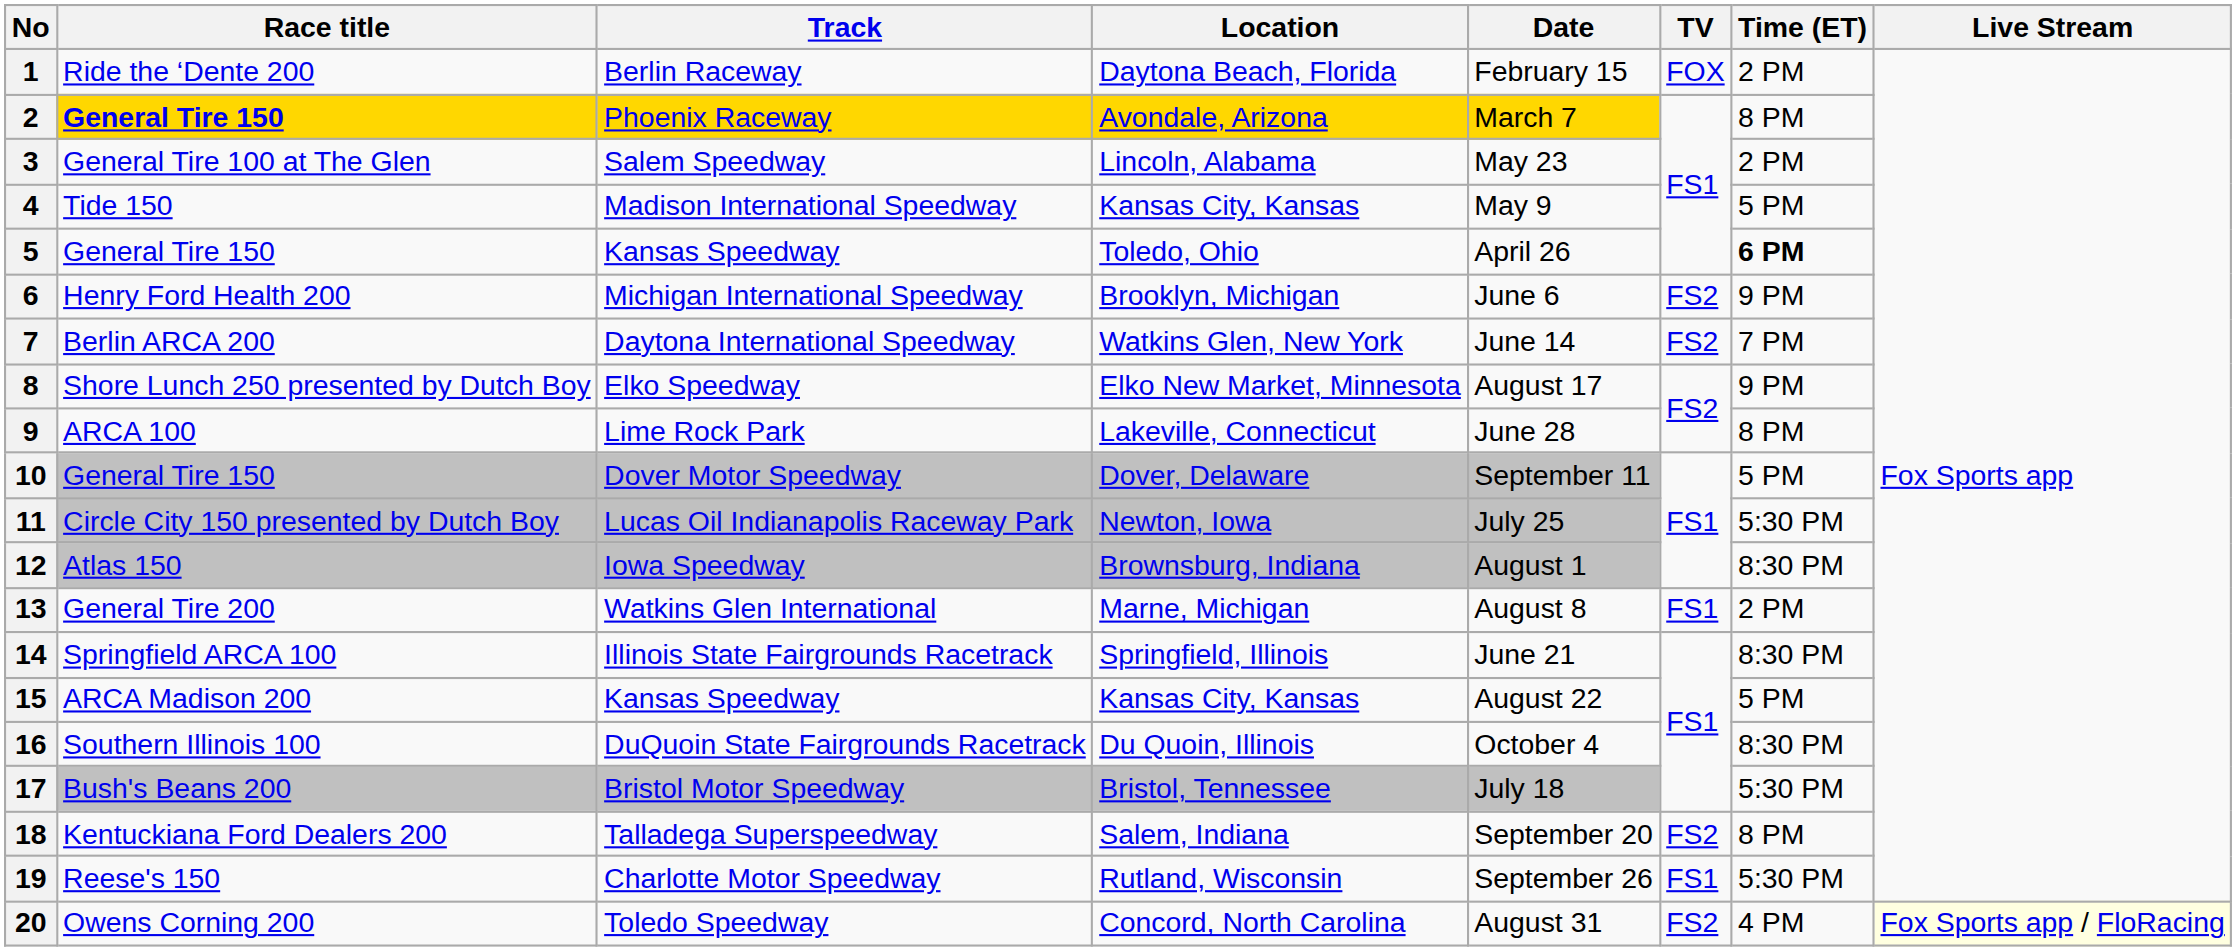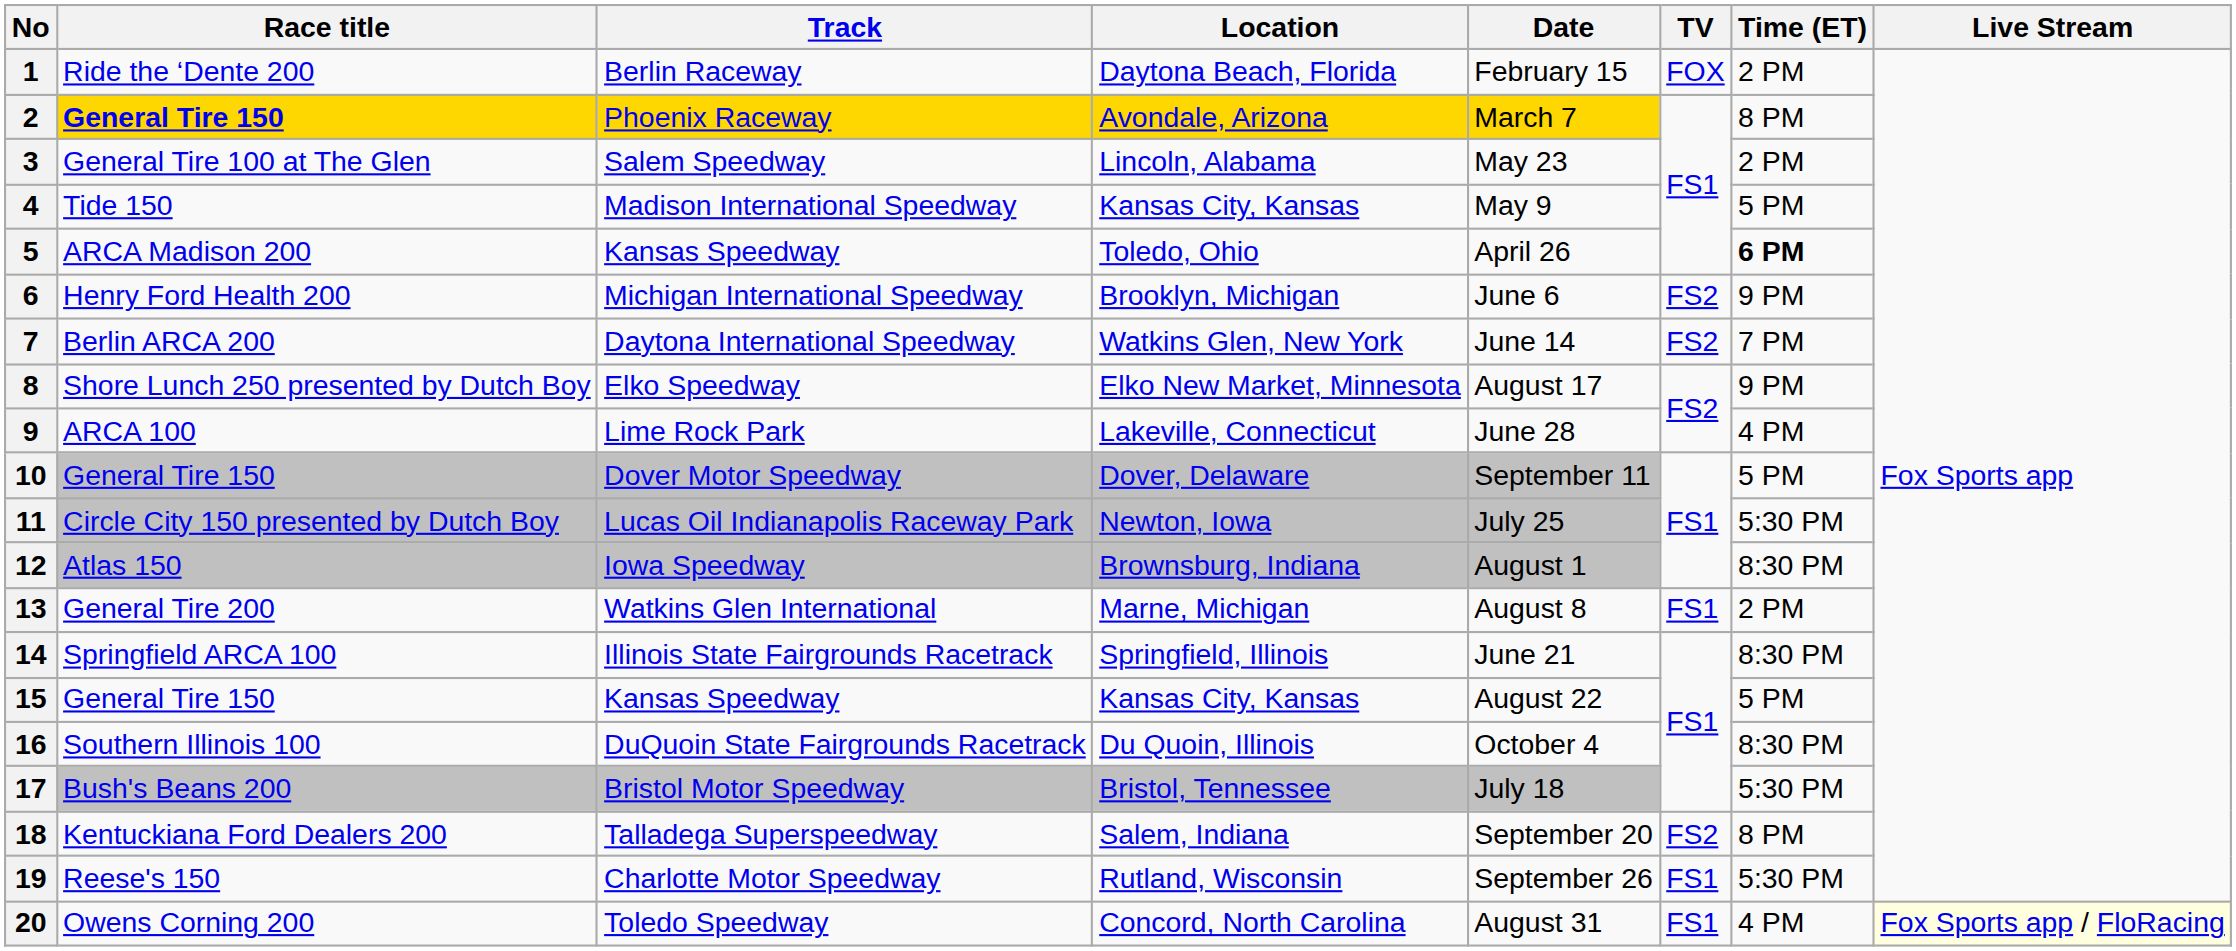 <table class="wikitable" style="font-size:85%">
 <tr>
 <th>No</th>
 <th>Race title</th>
 <th><a href='#'>Track</a></th>
 <th>Location</th>
 <th>Date</th>
 <th>TV</th>
 <th>Time (ET)</th>
 <th>Live Stream</th>
 </tr>
 <tr>
 <th>1</th>
 <td><a href='#'>Ride the ‘Dente 200</a></td>
 <td><a href='#'>Berlin Raceway</a></td>
 <td><a href='#'>Daytona Beach, Florida</a></td>
 <td>February 15</td>
 <td><a href='#'>FOX</a></td>
 <td>2 PM</td>
 <td rowspan="19"><a href='#'>Fox Sports app</a></td>
 </tr>
 <tr>
 <th>2</th>
 <td bgcolor=gold><strong><a href='#'>General Tire 150</a></strong></td>
 <td bgcolor=gold><a href='#'>Phoenix Raceway</a></td>
 <td bgcolor=gold><a href='#'>Avondale, Arizona</a></td>
 <td bgcolor=gold>March 7</td>
 <td rowspan="4"><a href='#'>FS1</a></td>
 <td>8 PM</td>
 </tr>
 <tr>
 <th>3</th>
 <td><a href='#'>General Tire 100 at The Glen</a></td>
 <td><a href='#'>Salem Speedway</a></td>
 <td><a href='#'>Lincoln, Alabama</a></td>
 <td>May 23</td>
 <td>2 PM</td>
 </tr>
 <tr>
 <th>4</th>
 <td><a href='#'>Tide 150</a></td>
 <td><a href='#'>Madison International Speedway</a></td>
 <td><a href='#'>Kansas City, Kansas</a></td>
 <td>May 9</td>
 <td>5 PM</td>
 </tr>
 <tr>
 <th>5</th>
-<td><a href='#'>General Tire 150</a></td>
+<td><a href='#'>ARCA Madison 200</a></td>
 <td><a href='#'>Kansas Speedway</a></td>
 <td><a href='#'>Toledo, Ohio</a></td>
 <td>April 26</td>
 <td><strong>6 PM</strong></td>
 </tr>
 <tr>
 <th>6</th>
 <td><a href='#'>Henry Ford Health 200</a></td>
 <td><a href='#'>Michigan International Speedway</a></td>
 <td><a href='#'>Brooklyn, Michigan</a></td>
 <td>June 6</td>
 <td><a href='#'>FS2</a></td>
 <td>9 PM</td>
 </tr>
 <tr>
 <th>7</th>
 <td><a href='#'>Berlin ARCA 200</a></td>
 <td><a href='#'>Daytona International Speedway</a></td>
 <td><a href='#'>Watkins Glen, New York</a></td>
 <td>June 14</td>
 <td><a href='#'>FS2</a></td>
 <td>7 PM</td>
 </tr>
 <tr>
 <th>8</th>
 <td><a href='#'>Shore Lunch 250 presented by Dutch Boy</a></td>
 <td><a href='#'>Elko Speedway</a></td>
 <td><a href='#'>Elko New Market, Minnesota</a></td>
 <td>August 17</td>
 <td rowspan="2"><a href='#'>FS2</a></td>
 <td>9 PM</td>
 </tr>
 <tr>
 <th>9</th>
 <td><a href='#'>ARCA 100</a></td>
 <td><a href='#'>Lime Rock Park</a></td>
 <td><a href='#'>Lakeville, Connecticut</a></td>
 <td>June 28</td>
-<td>8 PM</td>
+<td>4 PM</td>
 </tr>
 <tr>
 <th>10</th>
 <td bgcolor=silver><a href='#'>General Tire 150</a></td>
 <td bgcolor=silver><a href='#'>Dover Motor Speedway</a></td>
 <td bgcolor=silver><a href='#'>Dover, Delaware</a></td>
 <td bgcolor=silver>September 11</td>
 <td rowspan="3"><a href='#'>FS1</a></td>
 <td>5 PM</td>
 </tr>
 <tr>
 <th>11</th>
 <td bgcolor=silver><a href='#'>Circle City 150 presented by Dutch Boy</a></td>
 <td bgcolor=silver><a href='#'>Lucas Oil Indianapolis Raceway Park</a></td>
 <td bgcolor=silver><a href='#'>Newton, Iowa</a></td>
 <td bgcolor=silver>July 25</td>
 <td>5:30 PM</td>
 </tr>
 <tr>
 <th>12</th>
 <td bgcolor=silver><a href='#'>Atlas 150</a></td>
 <td bgcolor=silver><a href='#'>Iowa Speedway</a></td>
 <td bgcolor=silver><a href='#'>Brownsburg, Indiana</a></td>
 <td bgcolor=silver>August 1</td>
 <td>8:30 PM</td>
 </tr>
 <tr>
 <th>13</th>
 <td><a href='#'>General Tire 200</a></td>
 <td><a href='#'>Watkins Glen International</a></td>
 <td><a href='#'>Marne, Michigan</a></td>
 <td>August 8</td>
 <td><a href='#'>FS1</a></td>
 <td>2 PM</td>
 </tr>
 <tr>
 <th>14</th>
 <td><a href='#'>Springfield ARCA 100</a></td>
 <td><a href='#'>Illinois State Fairgrounds Racetrack</a></td>
 <td><a href='#'>Springfield, Illinois</a></td>
 <td>June 21</td>
 <td rowspan="4"><a href='#'>FS1</a></td>
 <td>8:30 PM</td>
 </tr>
 <tr>
 <th>15</th>
-<td><a href='#'>ARCA Madison 200</a></td>
+<td><a href='#'>General Tire 150</a></td>
 <td><a href='#'>Kansas Speedway</a></td>
 <td><a href='#'>Kansas City, Kansas</a></td>
 <td>August 22</td>
 <td>5 PM</td>
 </tr>
 <tr>
 <th>16</th>
 <td><a href='#'>Southern Illinois 100</a></td>
 <td><a href='#'>DuQuoin State Fairgrounds Racetrack</a></td>
 <td><a href='#'>Du Quoin, Illinois</a></td>
 <td>October 4</td>
 <td>8:30 PM</td>
 </tr>
 <tr>
 <th>17</th>
 <td bgcolor=silver><a href='#'>Bush's Beans 200</a></td>
 <td bgcolor=silver><a href='#'>Bristol Motor Speedway</a></td>
 <td bgcolor=silver><a href='#'>Bristol, Tennessee</a></td>
 <td bgcolor=silver>July 18</td>
 <td>5:30 PM</td>
 </tr>
 <tr>
 <th>18</th>
 <td><a href='#'>Kentuckiana Ford Dealers 200</a></td>
 <td><a href='#'>Talladega Superspeedway</a></td>
 <td><a href='#'>Salem, Indiana</a></td>
 <td>September 20</td>
 <td><a href='#'>FS2</a></td>
 <td>8 PM</td>
 </tr>
 <tr>
 <th>19</th>
 <td><a href='#'>Reese's 150</a></td>
 <td><a href='#'>Charlotte Motor Speedway</a></td>
 <td><a href='#'>Rutland, Wisconsin</a></td>
 <td>September 26</td>
 <td><a href='#'>FS1</a></td>
 <td>5:30 PM</td>
 </tr>
 <tr>
 <th>20</th>
 <td><a href='#'>Owens Corning 200</a></td>
 <td><a href='#'>Toledo Speedway</a></td>
 <td><a href='#'>Concord, North Carolina</a></td>
 <td>August 31</td>
-<td><a href='#'>FS2</a></td>
+<td><a href='#'>FS1</a></td>
 <td>4 PM</td>
 <td style="background: lightyellow;"><a href='#'>Fox Sports app</a> / <a href='#'>FloRacing</a></td>
 </tr>
 </table>
